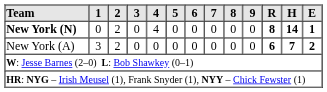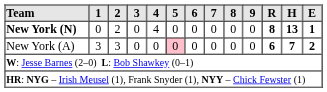 <table border=1 cellspacing=0 width=425 style="margin-left:3em;">
 <tr style="text-align:center; background-color:#e6e6e6;">
 <th align=left width=125>Team</th>
 <th width=25>1</th>
 <th width=25>2</th>
 <th width=25>3</th>
 <th width=25>4</th>
 <th width=25>5</th>
 <th width=25>6</th>
 <th width=25>7</th>
 <th width=25>8</th>
 <th width=25>9</th>
 <th width=25>R</th>
 <th width=25>H</th>
 <th width=25>E</th>
 </tr>
 <tr style="text-align:center;">
 <td align=left><strong>New York (N)</strong></td>
 <td>0</td>
 <td>2</td>
 <td>0</td>
 <td>4</td>
 <td>0</td>
 <td>0</td>
 <td>0</td>
 <td>0</td>
 <td>0</td>
 <td><strong>8</strong></td>
-<td><strong>14</strong></td>
+<td><strong>13</strong></td>
 <td><strong>1</strong></td>
 </tr>
 <tr style="text-align:center;">
 <td align=left>New York (A)</td>
 <td>3</td>
-<td>2</td>
+<td>3</td>
 <td>0</td>
 <td>0</td>
-<td>0</td>
+<td style="background: pink;">0</td>
 <td>0</td>
 <td>0</td>
 <td>0</td>
 <td>0</td>
 <td><strong>6</strong></td>
 <td><strong>7</strong></td>
 <td><strong>2</strong></td>
 </tr>
 <tr style="text-align:left;">
 <td colspan=13><small><strong>W</strong>: <a href='#'>Jesse Barnes</a> (2–0)  <strong>L</strong>: <a href='#'>Bob Shawkey</a> (0–1)</small></td>
 </tr>
 <tr style="text-align:left;">
 <td colspan=18><small><strong>HR</strong>: <strong>NYG</strong> – <a href='#'>Irish Meusel</a> (1), Frank Snyder (1), <strong>NYY</strong> – <a href='#'>Chick Fewster</a> (1)</small></td>
 </tr>
 </table>
